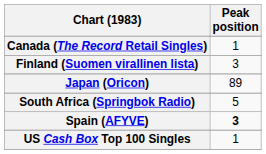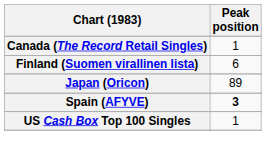 <table class="wikitable sortable plainrowheaders" style="text-align:center">
 <tr>
 <th scope="col">Chart (1983)</th>
 <th scope="col">Peak<br>position</th>
 </tr>
 <tr>
 </tr>
 <tr>
 </tr>
 <tr>
 </tr>
 <tr>
 <th scope="row">Canada (<a href='#'><em>The Record</em> Retail Singles</a>)</th>
 <td>1</td>
 </tr>
 <tr>
 </tr>
 <tr>
 <th scope="row">Finland (<a href='#'>Suomen virallinen lista</a>)</th>
-<td>3</td>
+<td>6</td>
 </tr>
 <tr>
 </tr>
 <tr>
 <th scope="row"><a href='#'>Japan</a> (<a href='#'>Oricon</a>)</th>
 <td>89</td>
 </tr>
 <tr>
 </tr>
 <tr>
 </tr>
 <tr>
-</tr>
-<tr>
-<th scope="row">South Africa (<a href='#'>Springbok Radio</a>)</th>
-<td>5</td>
 </tr>
 <tr>
 <th scope="row">Spain (<a href='#'>AFYVE</a>)</th>
 <td><strong>3</strong></td>
 </tr>
 <tr>
 </tr>
 <tr>
 </tr>
 <tr>
 </tr>
 <tr>
 </tr>
 <tr>
 </tr>
 <tr>
 </tr>
 <tr>
 <th scope="row">US <em><a href='#'>Cash Box</a></em> Top 100 Singles</th>
 <td>1</td>
 </tr>
 <tr>
 </tr>
 </table>
